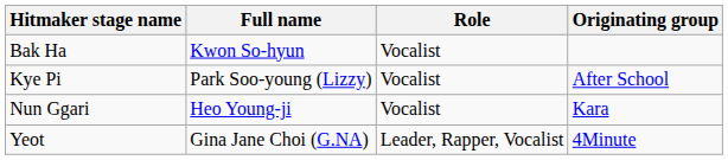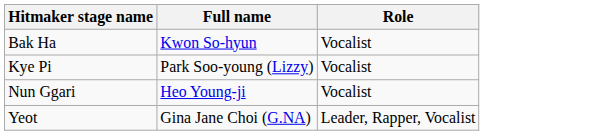 <table class="wikitable">
 <tr style="background:#B0C4DE;">
 <th>Hitmaker stage name</th>
 <th>Full name</th>
 <th>Role</th>
-<th>Originating group</th>
 </tr>
 <tr>
 <td>Bak Ha</td>
 <td><a href='#'>Kwon So-hyun</a></td>
 <td>Vocalist</td>
-<td></td>
 </tr>
 <tr>
 <td>Kye Pi</td>
 <td>Park Soo-young (<a href='#'>Lizzy</a>)</td>
 <td>Vocalist</td>
-<td><a href='#'>After School</a></td>
 </tr>
 <tr>
 <td>Nun Ggari</td>
 <td><a href='#'>Heo Young-ji</a></td>
 <td>Vocalist</td>
-<td><a href='#'>Kara</a></td>
 </tr>
 <tr>
 <td>Yeot</td>
 <td>Gina Jane Choi (<a href='#'>G.NA</a>)</td>
 <td>Leader, Rapper, Vocalist</td>
-<td><a href='#'>4Minute</a></td>
 </tr>
 </table>
